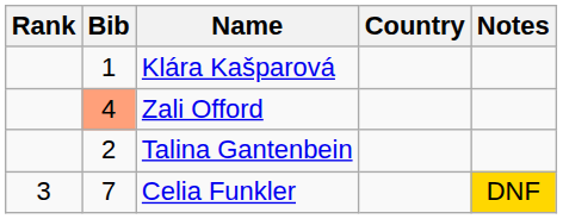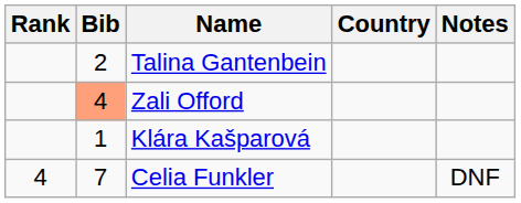 <table class="wikitable" style="text-align:center;">
 <tr>
 <th>Rank</th>
 <th>Bib</th>
 <th>Name</th>
 <th>Country</th>
 <th>Notes</th>
 </tr>
 <tr>
 <td></td>
-<td>1</td>
-<td align=left><a href='#'>Klára Kašparová</a></td>
+<td>2</td>
+<td align=left><a href='#'>Talina Gantenbein</a></td>
 <td align=left></td>
 <td></td>
 </tr>
 <tr>
 <td></td>
 <td style="background: lightsalmon;">4</td>
 <td align=left><a href='#'>Zali Offord</a></td>
 <td align=left></td>
 <td></td>
 </tr>
 <tr>
 <td></td>
-<td>2</td>
-<td align=left><a href='#'>Talina Gantenbein</a></td>
+<td>1</td>
+<td align=left><a href='#'>Klára Kašparová</a></td>
 <td align=left></td>
 <td></td>
 </tr>
 <tr>
-<td>3</td>
+<td>4</td>
 <td>7</td>
 <td align=left><a href='#'>Celia Funkler</a></td>
 <td align=left></td>
-<td style="background: gold;">DNF</td>
+<td>DNF</td>
 </tr>
 </table>
